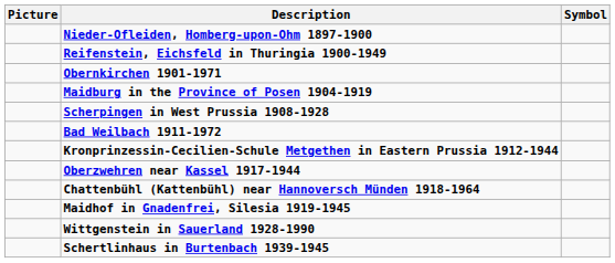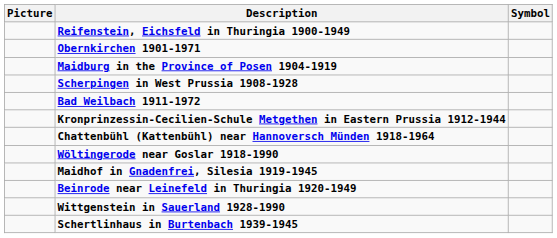 <table class="wikitable">
 <tr>
 <th>Picture</th>
 <th>Description</th>
 <th>Symbol</th>
-</tr>
-<tr>
-<td></td>
-<td><strong><a href='#'>Nieder-Ofleiden</a>, <a href='#'>Homberg-upon-Ohm</a> 1897-1900</strong></td>
-<td></td>
 </tr>
 <tr>
 <td></td>
 <td><strong><a href='#'>Reifenstein</a>, <a href='#'>Eichsfeld</a> in Thuringia 1900-1949</strong></td>
 <td></td>
 </tr>
 <tr>
 <td></td>
 <td><strong><a href='#'>Obernkirchen</a> 1901-1971</strong></td>
 <td></td>
 </tr>
 <tr>
 <td></td>
 <td><strong><a href='#'>Maidburg</a> in the <a href='#'>Province of Posen</a> 1904-1919</strong></td>
 <td></td>
 </tr>
 <tr>
 <td></td>
 <td><strong><a href='#'>Scherpingen</a> in West Prussia 1908-1928</strong></td>
 <td></td>
 </tr>
 <tr>
 <td></td>
 <td><strong><a href='#'>Bad Weilbach</a> 1911-1972</strong></td>
 <td></td>
 </tr>
 <tr>
 <td></td>
 <td><strong>Kronprinzessin-Cecilien-Schule <a href='#'>Metgethen</a> in Eastern Prussia 1912-1944</strong></td>
 <td></td>
 </tr>
 <tr>
 <td></td>
-<td><strong><a href='#'>Oberzwehren</a> near <a href='#'>Kassel</a> 1917-1944</strong></td>
-<td></td>
-</tr>
-<tr>
-<td></td>
 <td><strong>Chattenbühl (Kattenbühl) near <a href='#'>Hannoversch Münden</a> 1918-1964</strong></td>
 <td></td>
 </tr>
 <tr>
 <td></td>
+<td><strong><a href='#'>Wöltingerode</a> near Goslar 1918-1990</strong></td>
+<td></td>
+</tr>
+<tr>
+<td></td>
 <td><strong>Maidhof in <a href='#'>Gnadenfrei</a>, Silesia 1919-1945</strong></td>
+<td></td>
+</tr>
+<tr>
+<td></td>
+<td><strong><a href='#'>Beinrode</a> near <a href='#'>Leinefeld</a> in Thuringia 1920-1949</strong></td>
 <td></td>
 </tr>
 <tr>
 <td></td>
 <td><strong>Wittgenstein in <a href='#'>Sauerland</a> 1928-1990</strong></td>
 <td></td>
 </tr>
 <tr>
 <td></td>
 <td><strong>Schertlinhaus in <a href='#'>Burtenbach</a> 1939-1945</strong></td>
 <td></td>
 </tr>
 </table>
